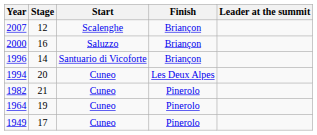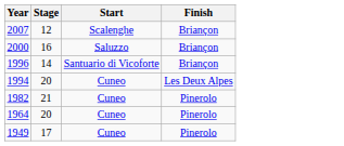 <table class="wikitable" style="text-align: center;">
 <tr>
 <th>Year</th>
 <th>Stage</th>
 <th>Start</th>
 <th>Finish</th>
-<th>Leader at the summit</th>
 </tr>
 <tr>
 <td><a href='#'>2007</a></td>
 <td>12</td>
 <td><a href='#'>Scalenghe</a></td>
 <td><a href='#'>Briançon</a></td>
-<td align=left></td>
 </tr>
 <tr>
 <td><a href='#'>2000</a></td>
 <td>16</td>
 <td><a href='#'>Saluzzo</a></td>
 <td><a href='#'>Briançon</a></td>
-<td align=left></td>
 </tr>
 <tr>
 <td><a href='#'>1996</a></td>
 <td>14</td>
 <td><a href='#'>Santuario di Vicoforte</a></td>
 <td><a href='#'>Briançon</a></td>
-<td align=left></td>
 </tr>
 <tr>
 <td><a href='#'>1994</a></td>
 <td>20</td>
 <td><a href='#'>Cuneo</a></td>
 <td><a href='#'>Les Deux Alpes</a></td>
-<td align=left></td>
 </tr>
 <tr>
 <td><a href='#'>1982</a></td>
 <td>21</td>
 <td><a href='#'>Cuneo</a></td>
 <td><a href='#'>Pinerolo</a></td>
-<td align=left></td>
 </tr>
 <tr>
 <td><a href='#'>1964</a></td>
-<td>19</td>
+<td>20</td>
 <td><a href='#'>Cuneo</a></td>
 <td><a href='#'>Pinerolo</a></td>
-<td align=left></td>
 </tr>
 <tr>
 <td><a href='#'>1949</a></td>
 <td>17</td>
 <td><a href='#'>Cuneo</a></td>
 <td><a href='#'>Pinerolo</a></td>
-<td align=left></td>
 </tr>
 </table>
